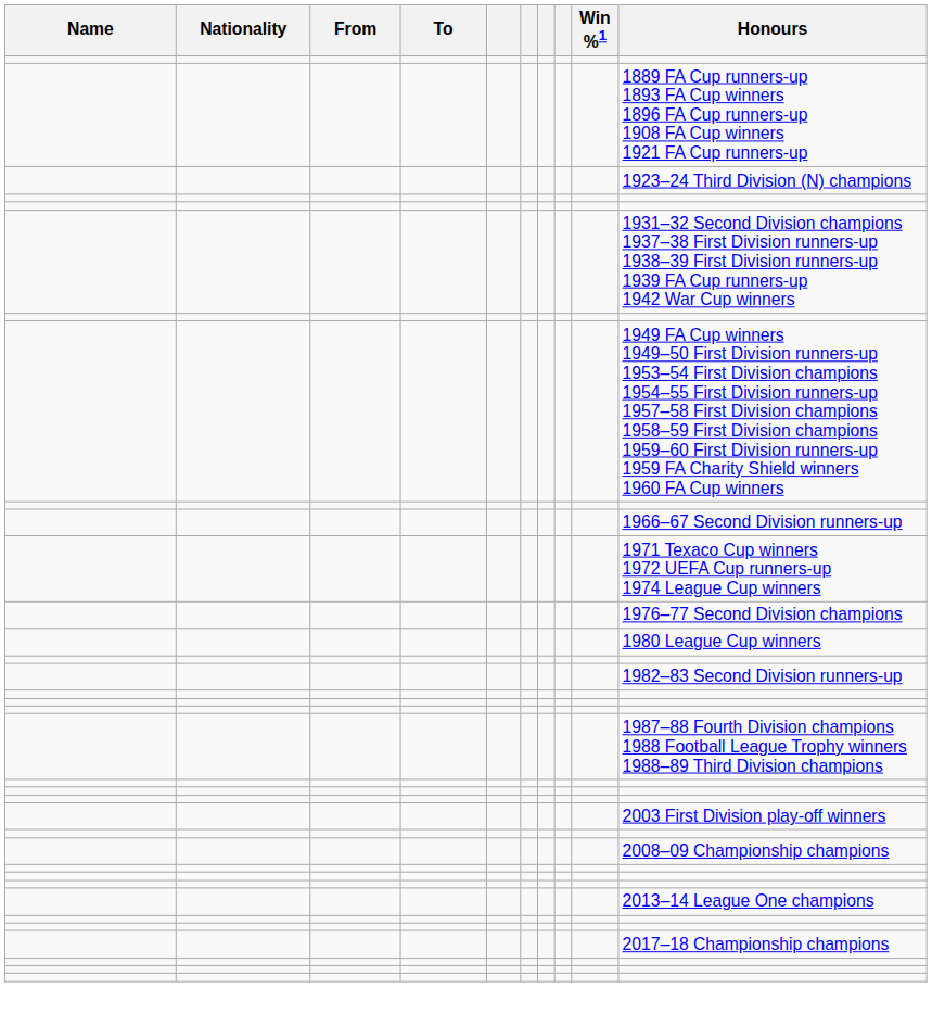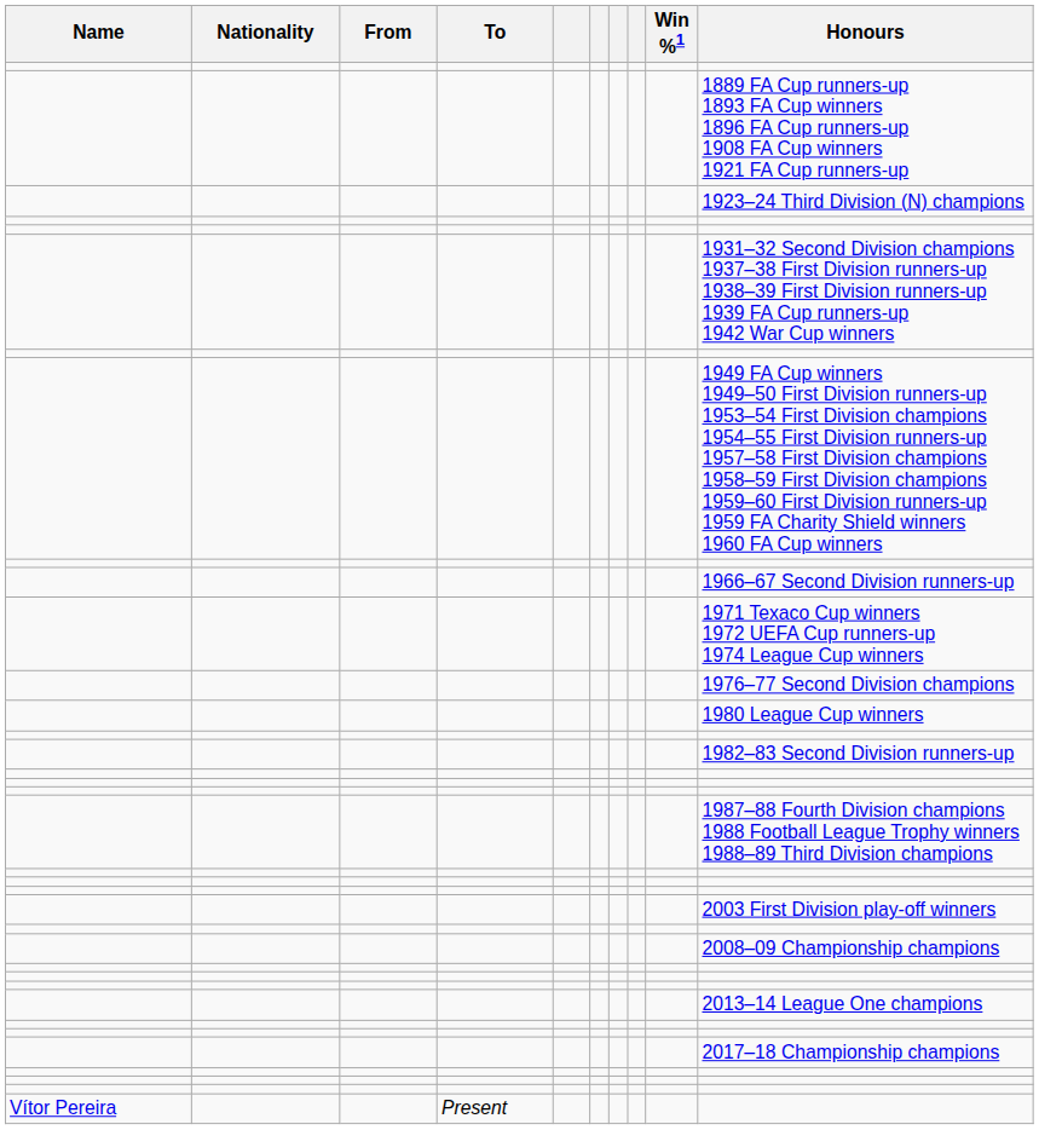 <table class="wikitable sortable">
 <tr>
 <th width=10%>Name</th>
 <th width=5%>Nationality</th>
 <th width=5%>From</th>
 <th width=5% class="unsortable">To</th>
 <th width=2%></th>
 <th width=1%></th>
 <th width=1%></th>
 <th width=1%></th>
 <th width=1%>Win %<sup><a href='#'>1</a></sup></th>
 <th width=18% class="unsortable">Honours</th>
 </tr>
 <tr>
 <td></td>
 <td></td>
 <td></td>
 <td></td>
 <td align=center></td>
 <td align=center></td>
 <td align=center></td>
 <td align=center></td>
 <td align=center></td>
 <td></td>
 </tr>
 <tr>
 <td></td>
 <td></td>
 <td></td>
 <td></td>
 <td align=center></td>
 <td align=center></td>
 <td align=center></td>
 <td align=center></td>
 <td align=center></td>
 <td><a href='#'>1889 FA Cup runners-up</a><br><a href='#'>1893 FA Cup winners</a><br><a href='#'>1896 FA Cup runners-up</a><br><a href='#'>1908 FA Cup winners</a><br><a href='#'>1921 FA Cup runners-up</a></td>
 </tr>
 <tr>
 <td></td>
 <td></td>
 <td></td>
 <td></td>
 <td align=center></td>
 <td align=center></td>
 <td align=center></td>
 <td align=center></td>
 <td align=center></td>
 <td><a href='#'>1923–24 Third Division (N) champions</a></td>
 </tr>
 <tr>
 <td></td>
 <td></td>
 <td></td>
 <td></td>
 <td align=center></td>
 <td align=center></td>
 <td align=center></td>
 <td align=center></td>
 <td align=center></td>
 <td></td>
 </tr>
 <tr>
 <td></td>
 <td></td>
 <td></td>
 <td></td>
 <td align=center></td>
 <td align=center></td>
 <td align=center></td>
 <td align=center></td>
 <td align=center></td>
 <td></td>
 </tr>
 <tr>
 <td></td>
 <td></td>
 <td></td>
 <td></td>
 <td align=center></td>
 <td align=center></td>
 <td align=center></td>
 <td align=center></td>
 <td align=center></td>
 <td><a href='#'>1931–32 Second Division champions</a><br><a href='#'>1937–38 First Division runners-up</a><br><a href='#'>1938–39 First Division runners-up</a><br><a href='#'>1939 FA Cup runners-up</a><br><a href='#'>1942 War Cup winners</a></td>
 </tr>
 <tr>
 <td></td>
 <td></td>
 <td></td>
 <td></td>
 <td align=center></td>
 <td align=center></td>
 <td align=center></td>
 <td align=center></td>
 <td align=center></td>
 <td></td>
 </tr>
 <tr>
 <td></td>
 <td></td>
 <td></td>
 <td></td>
 <td align=center></td>
 <td align=center></td>
 <td align=center></td>
 <td align=center></td>
 <td align=center></td>
 <td><a href='#'>1949 FA Cup winners</a><br><a href='#'>1949–50 First Division runners-up</a><br><a href='#'>1953–54 First Division champions</a><br><a href='#'>1954–55 First Division runners-up</a><br><a href='#'>1957–58 First Division champions</a><br><a href='#'>1958–59 First Division champions</a><br><a href='#'>1959–60 First Division runners-up</a><br><a href='#'>1959 FA Charity Shield winners</a><br><a href='#'>1960 FA Cup winners</a></td>
 </tr>
 <tr>
 <td></td>
 <td></td>
 <td></td>
 <td></td>
 <td align=center></td>
 <td align=center></td>
 <td align=center></td>
 <td align=center></td>
 <td align=center></td>
 <td></td>
 </tr>
 <tr>
 <td></td>
 <td></td>
 <td></td>
 <td></td>
 <td align=center></td>
 <td align=center></td>
 <td align=center></td>
 <td align=center></td>
 <td align=center></td>
 <td><a href='#'>1966–67 Second Division runners-up</a></td>
 </tr>
 <tr>
 <td></td>
 <td></td>
 <td></td>
 <td></td>
 <td align=center></td>
 <td align=center></td>
 <td align=center></td>
 <td align=center></td>
 <td align=center></td>
 <td><a href='#'>1971 Texaco Cup winners</a><br><a href='#'>1972 UEFA Cup runners-up</a><br><a href='#'>1974 League Cup winners</a></td>
 </tr>
 <tr>
 <td></td>
 <td></td>
 <td></td>
 <td></td>
 <td align=center></td>
 <td align=center></td>
 <td align=center></td>
 <td align=center></td>
 <td align=center></td>
 <td><a href='#'>1976–77 Second Division champions</a></td>
 </tr>
 <tr>
 <td></td>
 <td></td>
 <td></td>
 <td></td>
 <td align=center></td>
 <td align=center></td>
 <td align=center></td>
 <td align=center></td>
 <td align=center></td>
 <td><a href='#'>1980 League Cup winners</a></td>
 </tr>
 <tr>
 <td></td>
 <td></td>
 <td></td>
 <td></td>
 <td align=center></td>
 <td align=center></td>
 <td align=center></td>
 <td align=center></td>
 <td align=center></td>
 <td></td>
 </tr>
 <tr>
 <td></td>
 <td></td>
 <td></td>
 <td></td>
 <td align=center></td>
 <td align=center></td>
 <td align=center></td>
 <td align=center></td>
 <td align=center></td>
 <td><a href='#'>1982–83 Second Division runners-up</a></td>
 </tr>
 <tr>
 <td></td>
 <td></td>
 <td></td>
 <td></td>
 <td align=center></td>
 <td align=center></td>
 <td align=center></td>
 <td align=center></td>
 <td align=center></td>
 <td></td>
 </tr>
 <tr>
 <td></td>
 <td></td>
 <td></td>
 <td></td>
 <td align=center></td>
 <td align=center></td>
 <td align=center></td>
 <td align=center></td>
 <td align=center></td>
 <td></td>
 </tr>
 <tr>
 <td></td>
 <td></td>
 <td></td>
 <td></td>
 <td align=center></td>
 <td align=center></td>
 <td align=center></td>
 <td align=center></td>
 <td align=center></td>
 <td></td>
 </tr>
 <tr>
 <td></td>
 <td></td>
 <td></td>
 <td></td>
 <td align=center></td>
 <td align=center></td>
 <td align=center></td>
 <td align=center></td>
 <td align=center></td>
 <td><a href='#'>1987–88 Fourth Division champions</a><br><a href='#'>1988 Football League Trophy winners</a><br><a href='#'>1988–89 Third Division champions</a></td>
 </tr>
 <tr>
 <td></td>
 <td></td>
 <td></td>
 <td></td>
 <td align=center></td>
 <td align=center></td>
 <td align=center></td>
 <td align=center></td>
 <td align=center></td>
 <td></td>
 </tr>
 <tr>
 <td></td>
 <td></td>
 <td></td>
 <td></td>
 <td align=center></td>
 <td align=center></td>
 <td align=center></td>
 <td align=center></td>
 <td align=center></td>
 <td></td>
 </tr>
 <tr>
 <td></td>
 <td></td>
 <td></td>
 <td></td>
 <td align=center></td>
 <td align=center></td>
 <td align=center></td>
 <td align=center></td>
 <td align=center></td>
 <td></td>
 </tr>
 <tr>
 <td></td>
 <td></td>
 <td></td>
 <td></td>
 <td align=center></td>
 <td align=center></td>
 <td align=center></td>
 <td align=center></td>
 <td align=center></td>
 <td><a href='#'>2003 First Division play-off winners</a></td>
 </tr>
 <tr>
 <td></td>
 <td></td>
 <td></td>
 <td></td>
 <td align=center></td>
 <td align=center></td>
 <td align=center></td>
 <td align=center></td>
 <td align=center></td>
 <td></td>
 </tr>
 <tr>
 <td></td>
 <td></td>
 <td></td>
 <td></td>
 <td align=center></td>
 <td align=center></td>
 <td align=center></td>
 <td align=center></td>
 <td align=center></td>
 <td><a href='#'>2008–09 Championship champions</a></td>
 </tr>
 <tr>
 <td></td>
 <td></td>
 <td></td>
 <td></td>
 <td align=center></td>
 <td align=center></td>
 <td align=center></td>
 <td align=center></td>
 <td align=center></td>
 <td></td>
 </tr>
 <tr>
 <td></td>
 <td></td>
 <td></td>
 <td></td>
 <td align=center></td>
 <td align=center></td>
 <td align=center></td>
 <td align=center></td>
 <td align=center></td>
 <td></td>
 </tr>
 <tr>
 <td></td>
 <td></td>
 <td></td>
 <td></td>
 <td align=center></td>
 <td align=center></td>
 <td align=center></td>
 <td align=center></td>
 <td align=center></td>
 <td></td>
 </tr>
 <tr>
 <td></td>
 <td></td>
 <td></td>
 <td></td>
 <td align=center></td>
 <td align=center></td>
 <td align=center></td>
 <td align=center></td>
 <td align=center></td>
 <td><a href='#'>2013–14 League One champions</a></td>
 </tr>
 <tr>
 <td></td>
 <td></td>
 <td></td>
 <td></td>
 <td align=center></td>
 <td align=center></td>
 <td align=center></td>
 <td align=center></td>
 <td align=center></td>
 <td></td>
 </tr>
 <tr>
 <td></td>
 <td></td>
 <td></td>
 <td></td>
 <td align=center></td>
 <td align=center></td>
 <td align=center></td>
 <td align=center></td>
 <td align=center></td>
 <td></td>
 </tr>
 <tr>
 <td></td>
 <td></td>
 <td></td>
 <td></td>
 <td align=center></td>
 <td align=center></td>
 <td align=center></td>
 <td align=center></td>
 <td align=center></td>
 <td><a href='#'>2017–18 Championship champions</a></td>
 </tr>
 <tr>
 <td></td>
 <td></td>
 <td></td>
 <td></td>
 <td align=center></td>
 <td align=center></td>
 <td align=center></td>
 <td align=center></td>
 <td align=center></td>
 <td></td>
 </tr>
 <tr>
 <td></td>
 <td></td>
 <td></td>
 <td></td>
 <td align=center></td>
 <td align=center></td>
 <td align=center></td>
 <td align=center></td>
 <td align=center></td>
 <td></td>
 </tr>
 <tr>
 <td></td>
 <td></td>
 <td></td>
 <td></td>
 <td align=center></td>
 <td align=center></td>
 <td align=center></td>
 <td align=center></td>
 <td align=center></td>
 <td></td>
 </tr>
+<tr>
+<td><a href='#'>Vítor Pereira</a></td>
+<td></td>
+<td></td>
+<td><em>Present</em></td>
+<td align=center></td>
+<td align=center></td>
+<td align=center></td>
+<td align=center></td>
+<td align=center></td>
+<td></td>
+</tr>
 </table>
